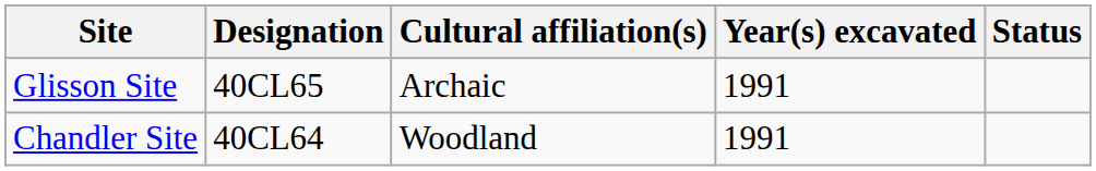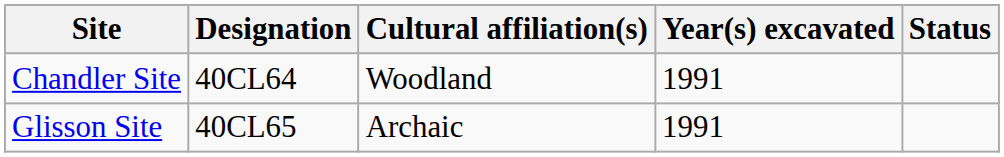 <table class="wikitable">
 <tr>
 <th>Site</th>
 <th>Designation</th>
 <th>Cultural affiliation(s)</th>
 <th>Year(s) excavated</th>
 <th>Status</th>
 </tr>
 <tr>
+<td><a href='#'>Chandler Site</a></td>
+<td>40CL64</td>
+<td>Woodland</td>
+<td>1991</td>
+<td></td>
+</tr>
+<tr>
 <td><a href='#'>Glisson Site</a></td>
 <td>40CL65</td>
 <td>Archaic</td>
 <td>1991</td>
 <td></td>
 </tr>
-<tr>
-<td><a href='#'>Chandler Site</a></td>
-<td>40CL64</td>
-<td>Woodland</td>
-<td>1991</td>
-<td></td>
-</tr>
 </table>
